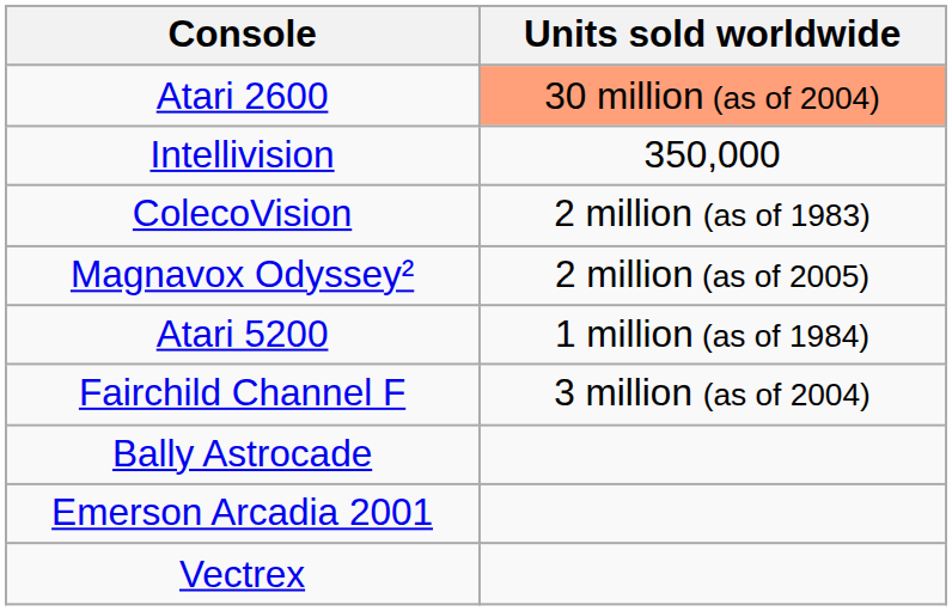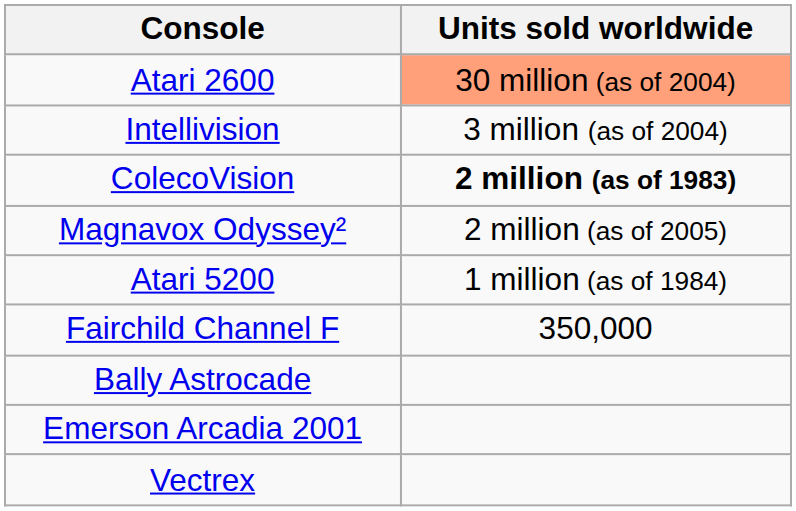 <table class="wikitable sortable" style="width:400px; text-align:center;">
 <tr>
 <th>Console</th>
 <th>Units sold worldwide</th>
 </tr>
 <tr>
 <td><a href='#'>Atari 2600</a></td>
 <td style="background: lightsalmon;">30 million<small> (as of 2004)</small></td>
 </tr>
 <tr>
 <td><a href='#'>Intellivision</a></td>
-<td>350,000 </td>
+<td>3 million <small>(as of 2004) </small></td>
 </tr>
 <tr>
 <td><a href='#'>ColecoVision</a></td>
-<td>2 million <small>(as of 1983) </small></td>
+<td><strong>2 million <small>(as of 1983) </small></strong></td>
 </tr>
 <tr>
 <td><a href='#'>Magnavox Odyssey²</a></td>
 <td>2 million<small> (as of 2005)</small></td>
 </tr>
 <tr>
 <td><a href='#'>Atari 5200</a></td>
 <td>1 million<small> (as of 1984)</small></td>
 </tr>
 <tr>
 <td><a href='#'>Fairchild Channel F</a></td>
-<td>3 million <small>(as of 2004) </small></td>
+<td>350,000 </td>
 </tr>
 <tr class="sortbottom">
 <td><a href='#'>Bally Astrocade</a></td>
 <td></td>
 </tr>
 <tr class="sortbottom">
 <td><a href='#'>Emerson Arcadia 2001</a></td>
 <td></td>
 </tr>
 <tr class="sortbottom">
 <td><a href='#'>Vectrex</a></td>
 <td></td>
 </tr>
 </table>
